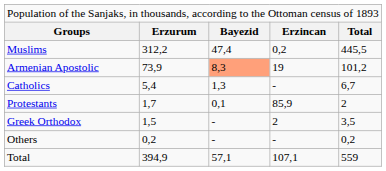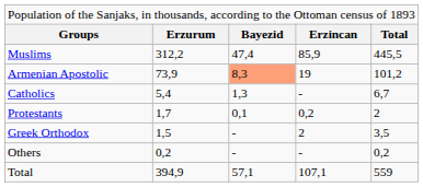 <table class="wikitable sortable">
 <tr>
 <td colspan=11 align="center">Population of the Sanjaks, in thousands, according to the Ottoman census of 1893</td>
 </tr>
 <tr>
 <th>Groups</th>
 <th>Erzurum</th>
 <th>Bayezid</th>
 <th>Erzincan</th>
 <th>Total</th>
 </tr>
 <tr>
 <td><a href='#'>Muslims</a></td>
 <td>312,2</td>
 <td>47,4</td>
-<td>0,2</td>
+<td>85,9</td>
 <td>445,5</td>
 </tr>
 <tr>
 <td><a href='#'>Armenian Apostolic</a></td>
 <td>73,9</td>
 <td style="background: lightsalmon;">8,3</td>
 <td>19</td>
 <td>101,2</td>
 </tr>
 <tr>
 <td><a href='#'>Catholics</a></td>
 <td>5,4</td>
 <td>1,3</td>
 <td>-</td>
 <td>6,7</td>
 </tr>
 <tr>
 <td><a href='#'>Protestants</a></td>
 <td>1,7</td>
 <td>0,1</td>
-<td>85,9</td>
+<td>0,2</td>
 <td>2</td>
 </tr>
 <tr>
 <td><a href='#'>Greek Orthodox</a></td>
 <td>1,5</td>
 <td>-</td>
 <td>2</td>
 <td>3,5</td>
 </tr>
 <tr>
 <td>Others</td>
 <td>0,2</td>
 <td>-</td>
 <td>-</td>
 <td>0,2</td>
 </tr>
 <tr>
 <td>Total</td>
 <td>394,9</td>
 <td>57,1</td>
 <td>107,1</td>
 <td>559</td>
 </tr>
 </table>
